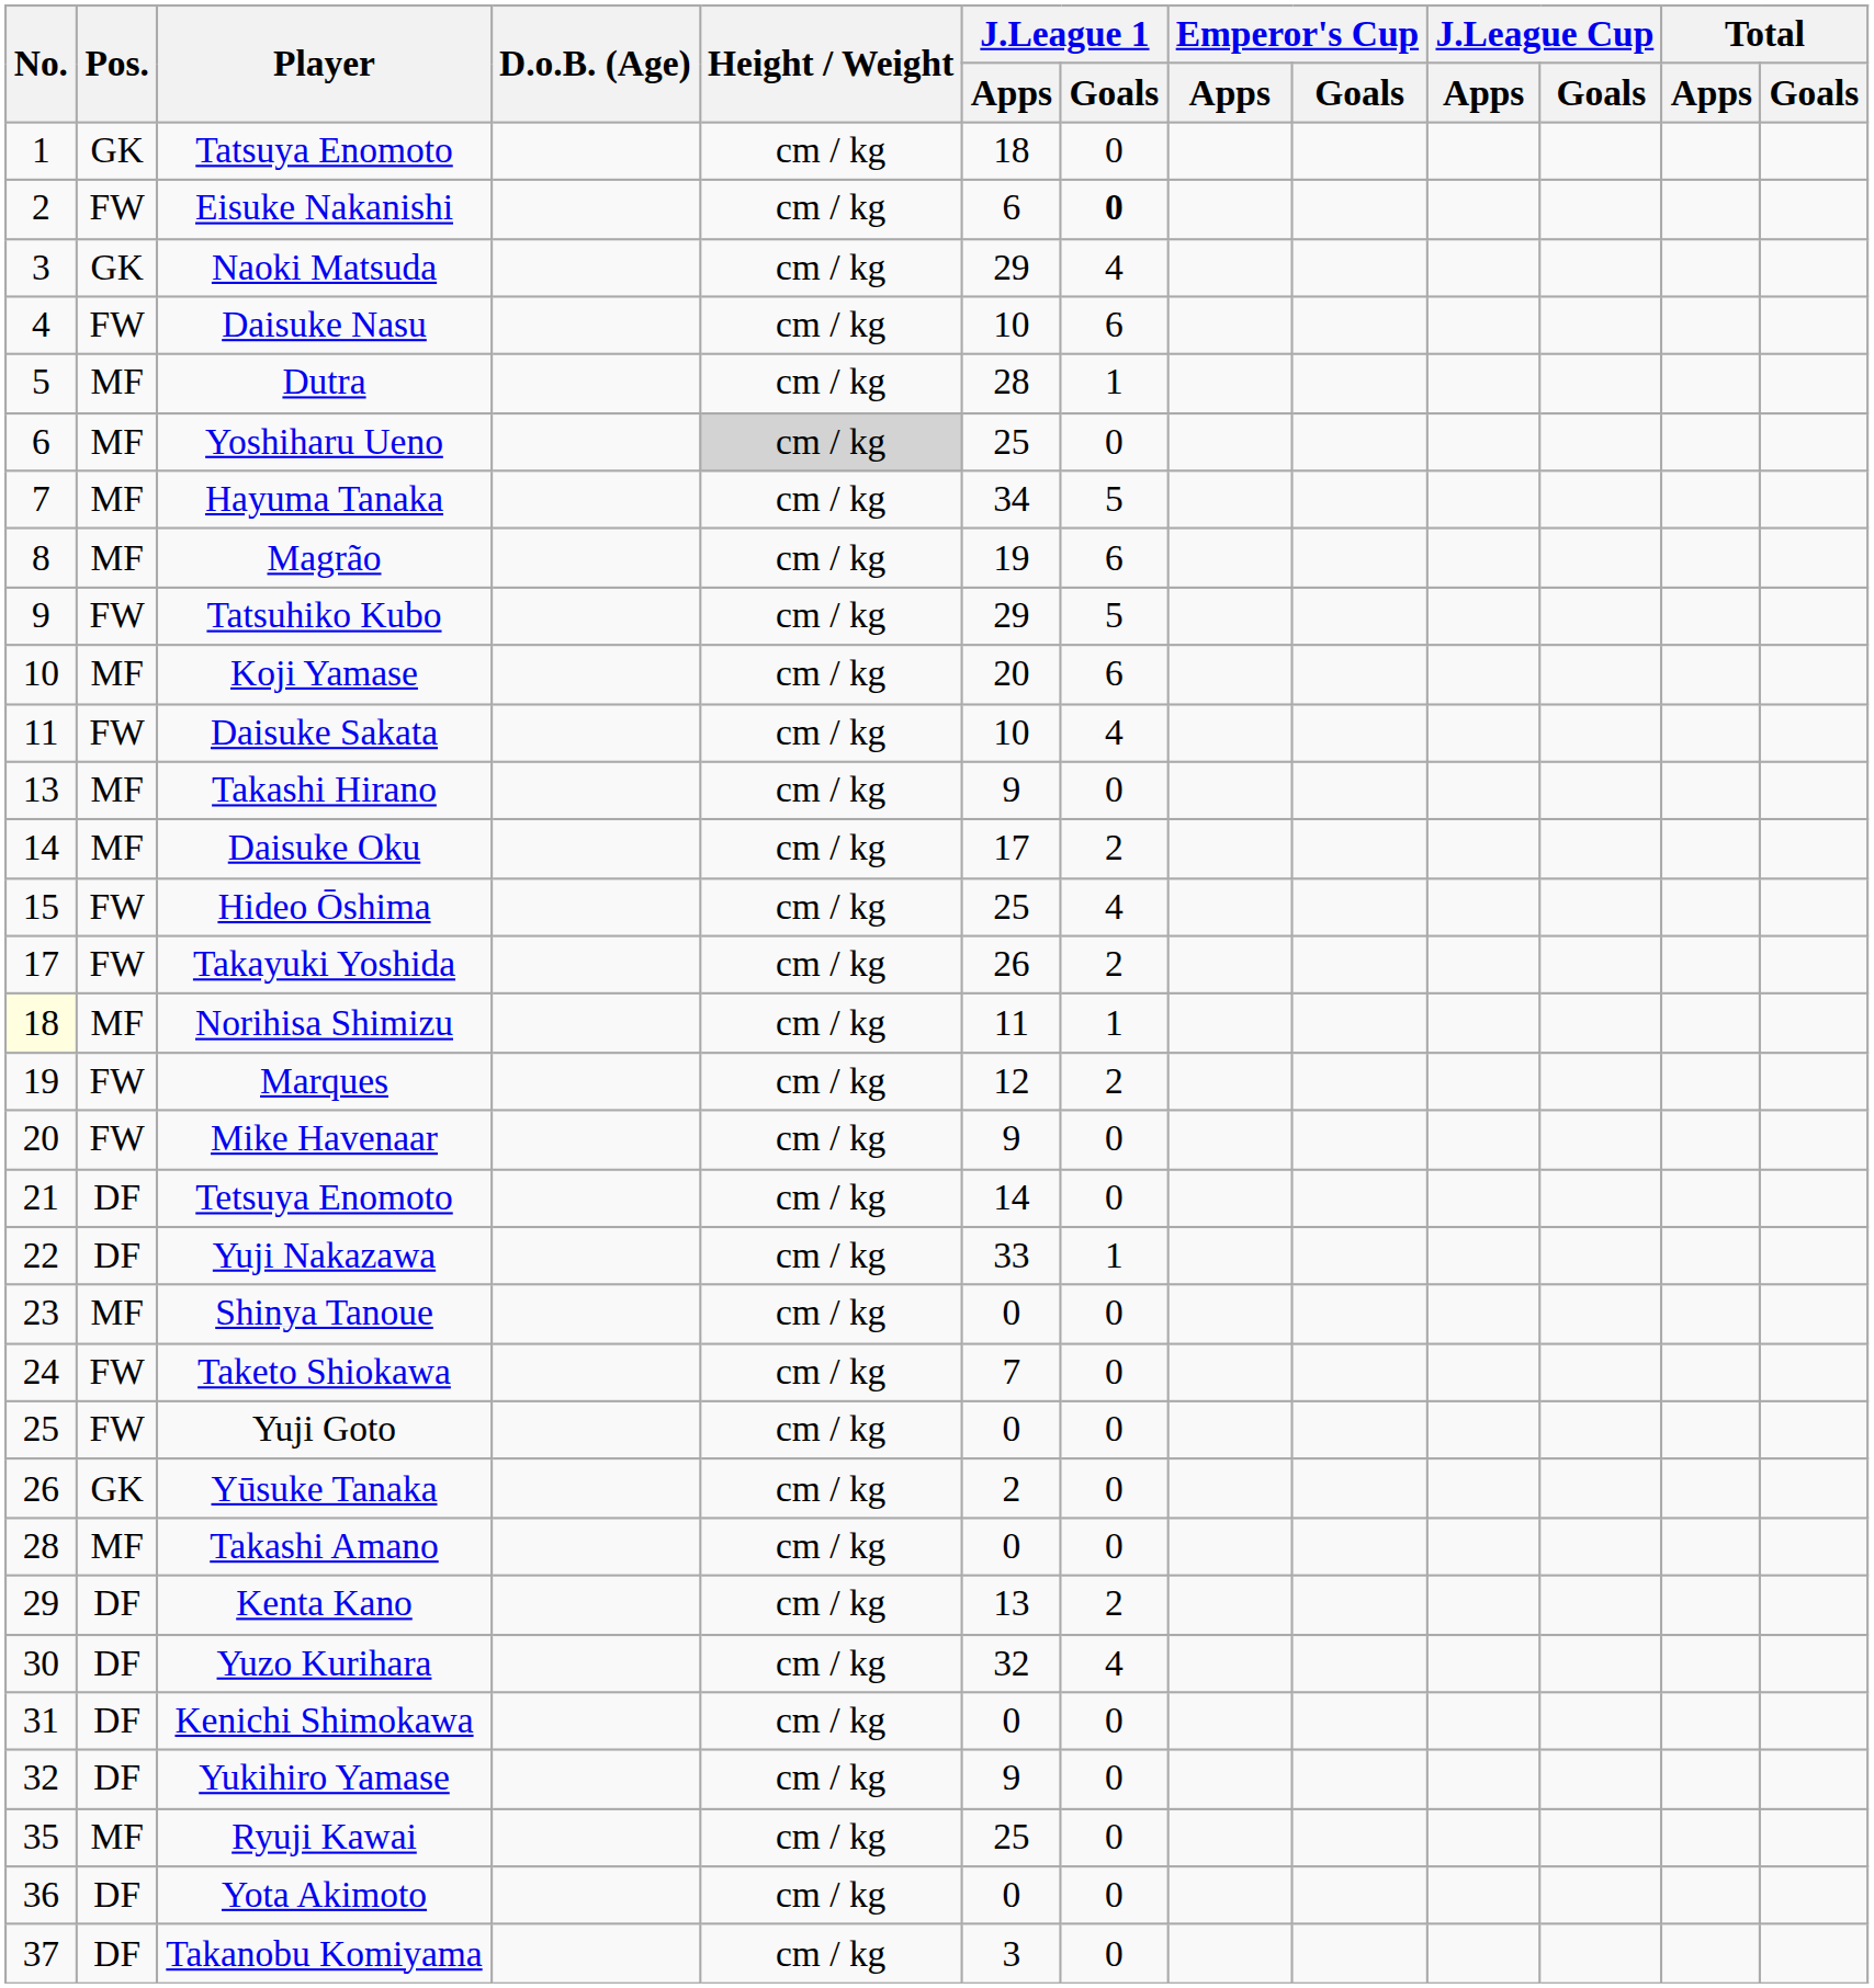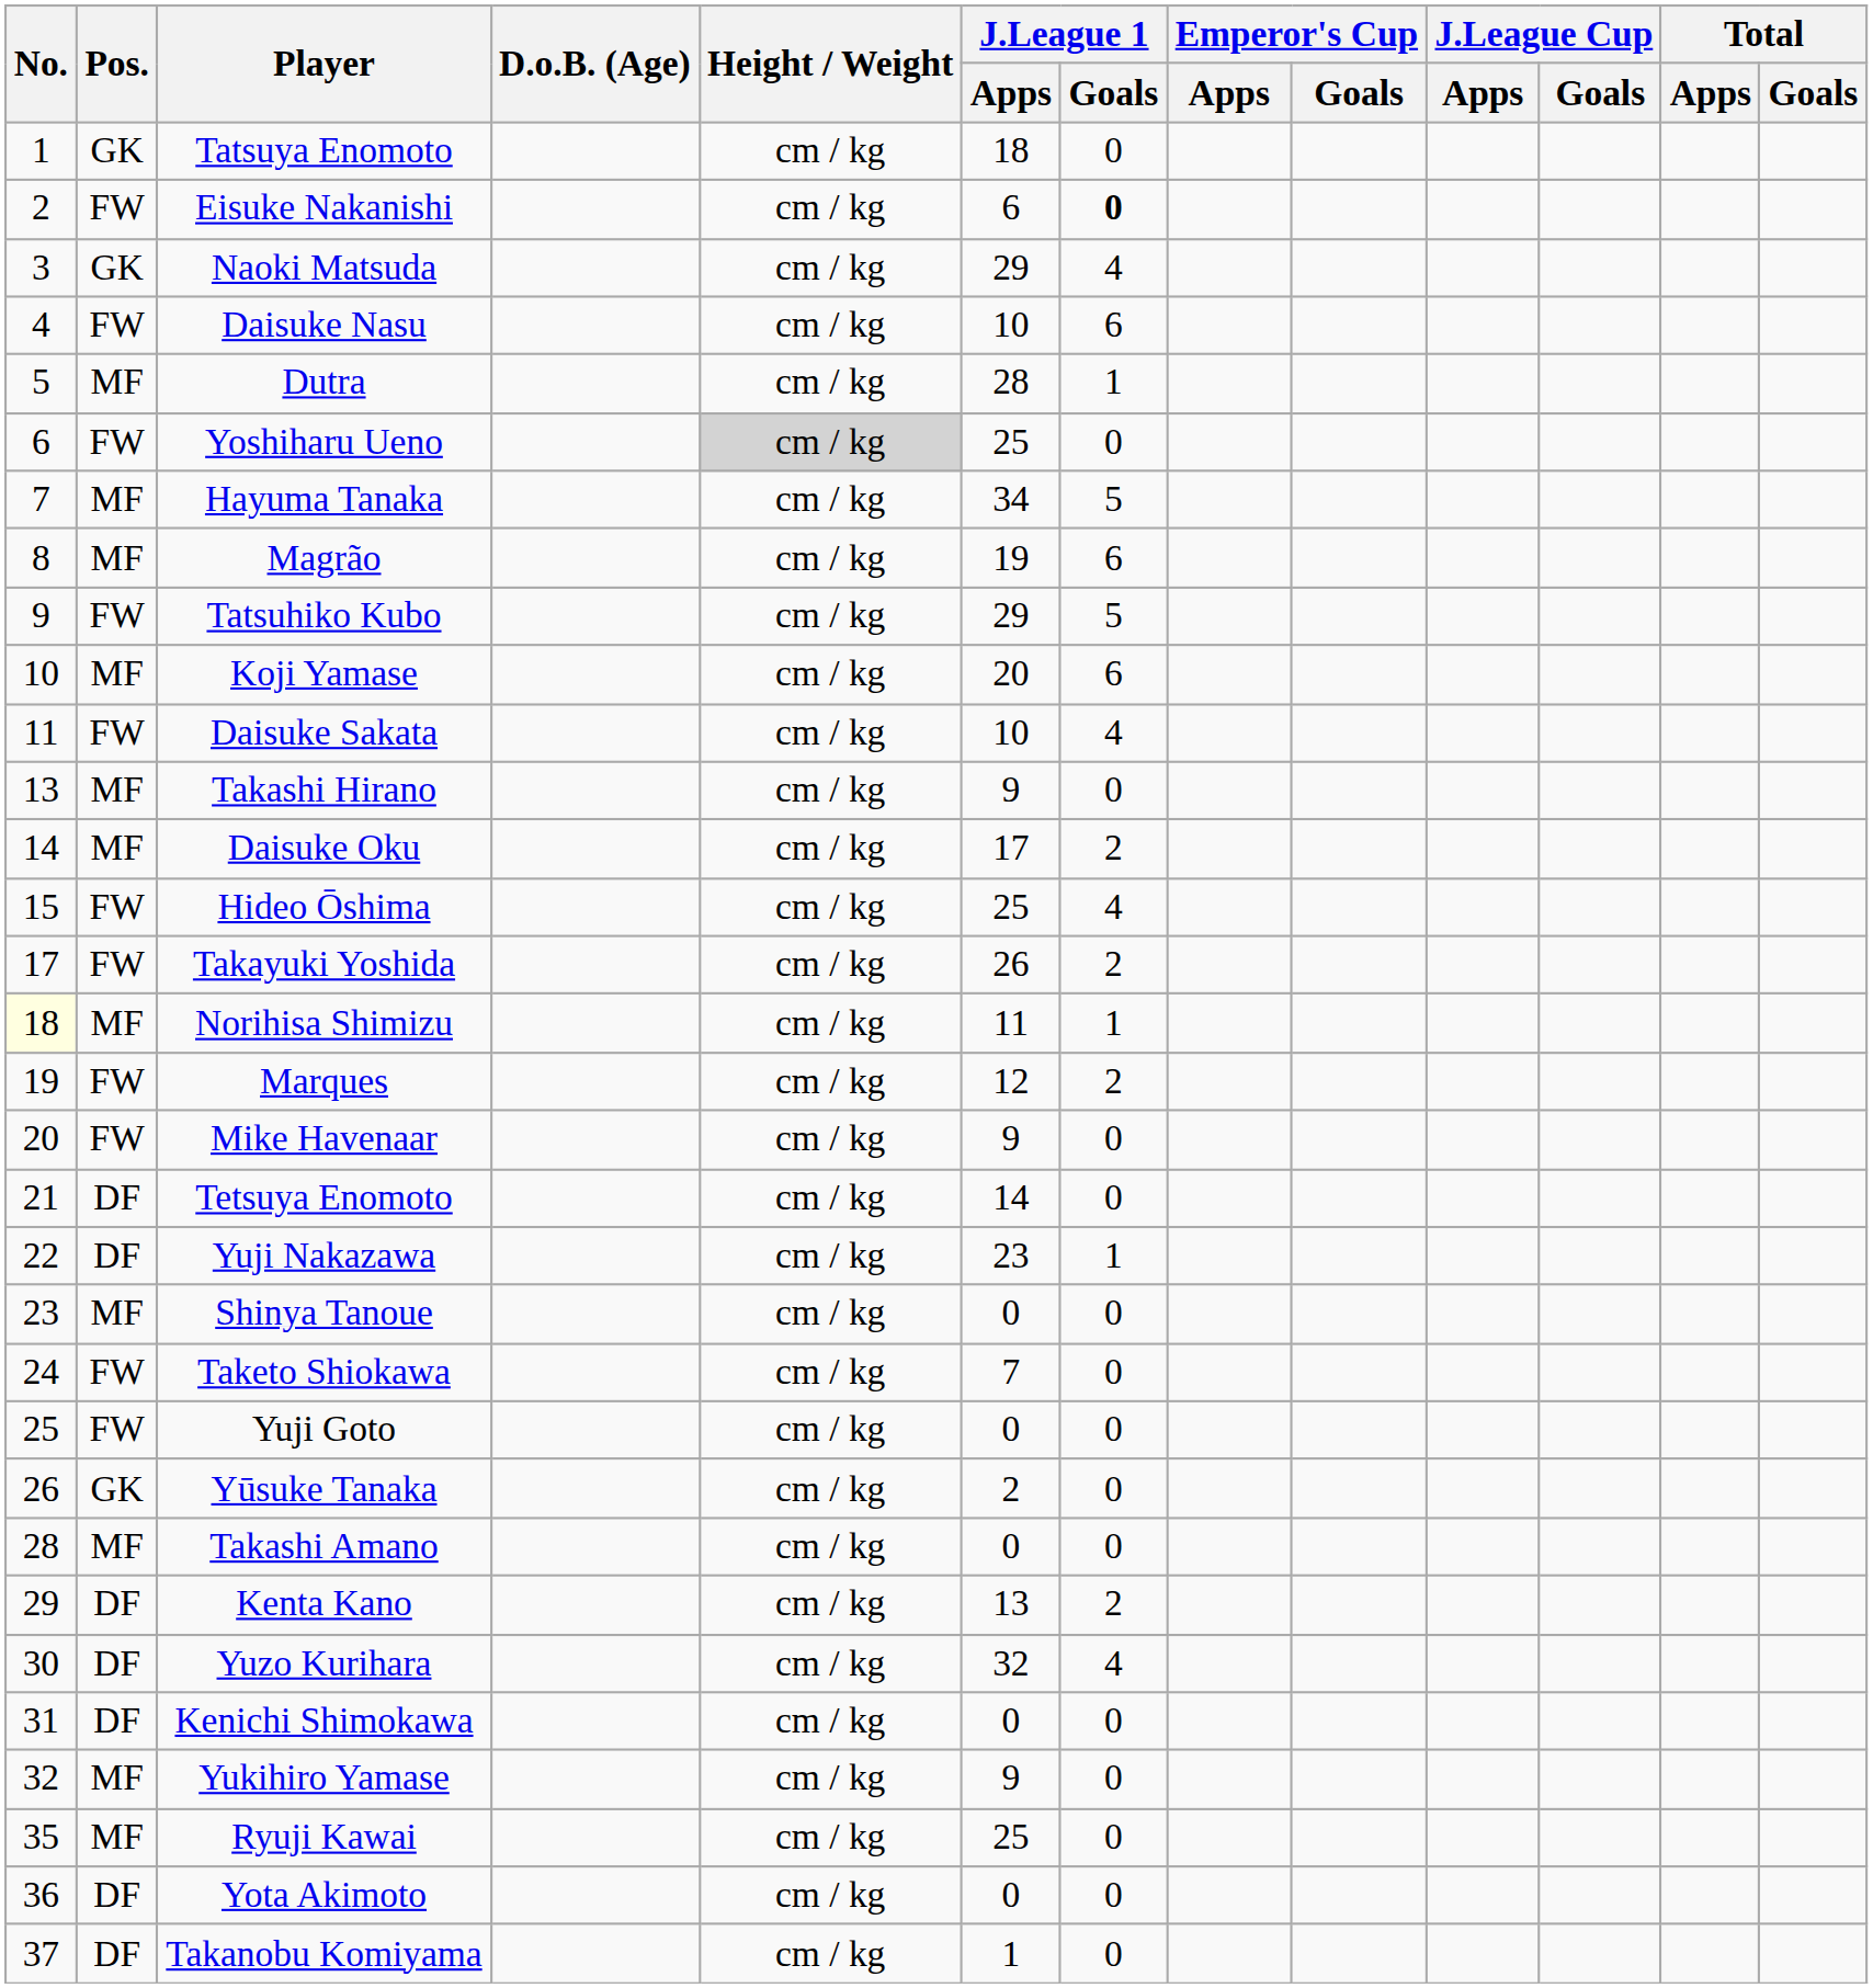 <table class="wikitable" style="text-align:center;">
 <tr>
 <th rowspan="2">No.</th>
 <th rowspan="2">Pos.</th>
 <th rowspan="2">Player</th>
 <th rowspan="2">D.o.B. (Age)</th>
 <th rowspan="2">Height / Weight</th>
 <th colspan="2"><a href='#'>J.League 1</a></th>
 <th colspan="2"><a href='#'>Emperor's Cup</a></th>
 <th colspan="2"><a href='#'>J.League Cup</a></th>
 <th colspan="2">Total</th>
 </tr>
 <tr>
 <th>Apps</th>
 <th>Goals</th>
 <th>Apps</th>
 <th>Goals</th>
 <th>Apps</th>
 <th>Goals</th>
 <th>Apps</th>
 <th>Goals</th>
 </tr>
 <tr>
 <td>1</td>
 <td>GK</td>
 <td><a href='#'>Tatsuya Enomoto</a></td>
 <td></td>
 <td>cm / kg</td>
 <td>18</td>
 <td>0</td>
 <td></td>
 <td></td>
 <td></td>
 <td></td>
 <td></td>
 <td></td>
 </tr>
 <tr>
 <td>2</td>
 <td>FW</td>
 <td><a href='#'>Eisuke Nakanishi</a></td>
 <td></td>
 <td>cm / kg</td>
 <td>6</td>
 <td><strong>0</strong></td>
 <td></td>
 <td></td>
 <td></td>
 <td></td>
 <td></td>
 <td></td>
 </tr>
 <tr>
 <td>3</td>
 <td>GK</td>
 <td><a href='#'>Naoki Matsuda</a></td>
 <td></td>
 <td>cm / kg</td>
 <td>29</td>
 <td>4</td>
 <td></td>
 <td></td>
 <td></td>
 <td></td>
 <td></td>
 <td></td>
 </tr>
 <tr>
 <td>4</td>
 <td>FW</td>
 <td><a href='#'>Daisuke Nasu</a></td>
 <td></td>
 <td>cm / kg</td>
 <td>10</td>
 <td>6</td>
 <td></td>
 <td></td>
 <td></td>
 <td></td>
 <td></td>
 <td></td>
 </tr>
 <tr>
 <td>5</td>
 <td>MF</td>
 <td><a href='#'>Dutra</a></td>
 <td></td>
 <td>cm / kg</td>
 <td>28</td>
 <td>1</td>
 <td></td>
 <td></td>
 <td></td>
 <td></td>
 <td></td>
 <td></td>
 </tr>
 <tr>
 <td>6</td>
-<td>MF</td>
+<td>FW</td>
 <td><a href='#'>Yoshiharu Ueno</a></td>
 <td></td>
 <td style="background: lightgrey;">cm / kg</td>
 <td>25</td>
 <td>0</td>
 <td></td>
 <td></td>
 <td></td>
 <td></td>
 <td></td>
 <td></td>
 </tr>
 <tr>
 <td>7</td>
 <td>MF</td>
 <td><a href='#'>Hayuma Tanaka</a></td>
 <td></td>
 <td>cm / kg</td>
 <td>34</td>
 <td>5</td>
 <td></td>
 <td></td>
 <td></td>
 <td></td>
 <td></td>
 <td></td>
 </tr>
 <tr>
 <td>8</td>
 <td>MF</td>
 <td><a href='#'>Magrão</a></td>
 <td></td>
 <td>cm / kg</td>
 <td>19</td>
 <td>6</td>
 <td></td>
 <td></td>
 <td></td>
 <td></td>
 <td></td>
 <td></td>
 </tr>
 <tr>
 <td>9</td>
 <td>FW</td>
 <td><a href='#'>Tatsuhiko Kubo</a></td>
 <td></td>
 <td>cm / kg</td>
 <td>29</td>
 <td>5</td>
 <td></td>
 <td></td>
 <td></td>
 <td></td>
 <td></td>
 <td></td>
 </tr>
 <tr>
 <td>10</td>
 <td>MF</td>
 <td><a href='#'>Koji Yamase</a></td>
 <td></td>
 <td>cm / kg</td>
 <td>20</td>
 <td>6</td>
 <td></td>
 <td></td>
 <td></td>
 <td></td>
 <td></td>
 <td></td>
 </tr>
 <tr>
 <td>11</td>
 <td>FW</td>
 <td><a href='#'>Daisuke Sakata</a></td>
 <td></td>
 <td>cm / kg</td>
 <td>10</td>
 <td>4</td>
 <td></td>
 <td></td>
 <td></td>
 <td></td>
 <td></td>
 <td></td>
 </tr>
 <tr>
 <td>13</td>
 <td>MF</td>
 <td><a href='#'>Takashi Hirano</a></td>
 <td></td>
 <td>cm / kg</td>
 <td>9</td>
 <td>0</td>
 <td></td>
 <td></td>
 <td></td>
 <td></td>
 <td></td>
 <td></td>
 </tr>
 <tr>
 <td>14</td>
 <td>MF</td>
 <td><a href='#'>Daisuke Oku</a></td>
 <td></td>
 <td>cm / kg</td>
 <td>17</td>
 <td>2</td>
 <td></td>
 <td></td>
 <td></td>
 <td></td>
 <td></td>
 <td></td>
 </tr>
 <tr>
 <td>15</td>
 <td>FW</td>
 <td><a href='#'>Hideo Ōshima</a></td>
 <td></td>
 <td>cm / kg</td>
 <td>25</td>
 <td>4</td>
 <td></td>
 <td></td>
 <td></td>
 <td></td>
 <td></td>
 <td></td>
 </tr>
 <tr>
 <td>17</td>
 <td>FW</td>
 <td><a href='#'>Takayuki Yoshida</a></td>
 <td></td>
 <td>cm / kg</td>
 <td>26</td>
 <td>2</td>
 <td></td>
 <td></td>
 <td></td>
 <td></td>
 <td></td>
 <td></td>
 </tr>
 <tr>
 <td style="background: lightyellow;">18</td>
 <td>MF</td>
 <td><a href='#'>Norihisa Shimizu</a></td>
 <td></td>
 <td>cm / kg</td>
 <td>11</td>
 <td>1</td>
 <td></td>
 <td></td>
 <td></td>
 <td></td>
 <td></td>
 <td></td>
 </tr>
 <tr>
 <td>19</td>
 <td>FW</td>
 <td><a href='#'>Marques</a></td>
 <td></td>
 <td>cm / kg</td>
 <td>12</td>
 <td>2</td>
 <td></td>
 <td></td>
 <td></td>
 <td></td>
 <td></td>
 <td></td>
 </tr>
 <tr>
 <td>20</td>
 <td>FW</td>
 <td><a href='#'>Mike Havenaar</a></td>
 <td></td>
 <td>cm / kg</td>
 <td>9</td>
 <td>0</td>
 <td></td>
 <td></td>
 <td></td>
 <td></td>
 <td></td>
 <td></td>
 </tr>
 <tr>
 <td>21</td>
 <td>DF</td>
 <td><a href='#'>Tetsuya Enomoto</a></td>
 <td></td>
 <td>cm / kg</td>
 <td>14</td>
 <td>0</td>
 <td></td>
 <td></td>
 <td></td>
 <td></td>
 <td></td>
 <td></td>
 </tr>
 <tr>
 <td>22</td>
 <td>DF</td>
 <td><a href='#'>Yuji Nakazawa</a></td>
 <td></td>
 <td>cm / kg</td>
-<td>33</td>
+<td>23</td>
 <td>1</td>
 <td></td>
 <td></td>
 <td></td>
 <td></td>
 <td></td>
 <td></td>
 </tr>
 <tr>
 <td>23</td>
 <td>MF</td>
 <td><a href='#'>Shinya Tanoue</a></td>
 <td></td>
 <td>cm / kg</td>
 <td>0</td>
 <td>0</td>
 <td></td>
 <td></td>
 <td></td>
 <td></td>
 <td></td>
 <td></td>
 </tr>
 <tr>
 <td>24</td>
 <td>FW</td>
 <td><a href='#'>Taketo Shiokawa</a></td>
 <td></td>
 <td>cm / kg</td>
 <td>7</td>
 <td>0</td>
 <td></td>
 <td></td>
 <td></td>
 <td></td>
 <td></td>
 <td></td>
 </tr>
 <tr>
 <td>25</td>
 <td>FW</td>
 <td>Yuji Goto</td>
 <td></td>
 <td>cm / kg</td>
 <td>0</td>
 <td>0</td>
 <td></td>
 <td></td>
 <td></td>
 <td></td>
 <td></td>
 <td></td>
 </tr>
 <tr>
 <td>26</td>
 <td>GK</td>
 <td><a href='#'>Yūsuke Tanaka</a></td>
 <td></td>
 <td>cm / kg</td>
 <td>2</td>
 <td>0</td>
 <td></td>
 <td></td>
 <td></td>
 <td></td>
 <td></td>
 <td></td>
 </tr>
 <tr>
 <td>28</td>
 <td>MF</td>
 <td><a href='#'>Takashi Amano</a></td>
 <td></td>
 <td>cm / kg</td>
 <td>0</td>
 <td>0</td>
 <td></td>
 <td></td>
 <td></td>
 <td></td>
 <td></td>
 <td></td>
 </tr>
 <tr>
 <td>29</td>
 <td>DF</td>
 <td><a href='#'>Kenta Kano</a></td>
 <td></td>
 <td>cm / kg</td>
 <td>13</td>
 <td>2</td>
 <td></td>
 <td></td>
 <td></td>
 <td></td>
 <td></td>
 <td></td>
 </tr>
 <tr>
 <td>30</td>
 <td>DF</td>
 <td><a href='#'>Yuzo Kurihara</a></td>
 <td></td>
 <td>cm / kg</td>
 <td>32</td>
 <td>4</td>
 <td></td>
 <td></td>
 <td></td>
 <td></td>
 <td></td>
 <td></td>
 </tr>
 <tr>
 <td>31</td>
 <td>DF</td>
 <td><a href='#'>Kenichi Shimokawa</a></td>
 <td></td>
 <td>cm / kg</td>
 <td>0</td>
 <td>0</td>
 <td></td>
 <td></td>
 <td></td>
 <td></td>
 <td></td>
 <td></td>
 </tr>
 <tr>
 <td>32</td>
-<td>DF</td>
+<td>MF</td>
 <td><a href='#'>Yukihiro Yamase</a></td>
 <td></td>
 <td>cm / kg</td>
 <td>9</td>
 <td>0</td>
 <td></td>
 <td></td>
 <td></td>
 <td></td>
 <td></td>
 <td></td>
 </tr>
 <tr>
 <td>35</td>
 <td>MF</td>
 <td><a href='#'>Ryuji Kawai</a></td>
 <td></td>
 <td>cm / kg</td>
 <td>25</td>
 <td>0</td>
 <td></td>
 <td></td>
 <td></td>
 <td></td>
 <td></td>
 <td></td>
 </tr>
 <tr>
 <td>36</td>
 <td>DF</td>
 <td><a href='#'>Yota Akimoto</a></td>
 <td></td>
 <td>cm / kg</td>
 <td>0</td>
 <td>0</td>
 <td></td>
 <td></td>
 <td></td>
 <td></td>
 <td></td>
 <td></td>
 </tr>
 <tr>
 <td>37</td>
 <td>DF</td>
 <td><a href='#'>Takanobu Komiyama</a></td>
 <td></td>
 <td>cm / kg</td>
-<td>3</td>
+<td>1</td>
 <td>0</td>
 <td></td>
 <td></td>
 <td></td>
 <td></td>
 <td></td>
 <td></td>
 </tr>
 </table>
